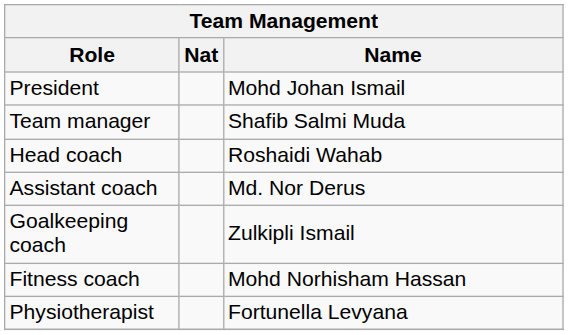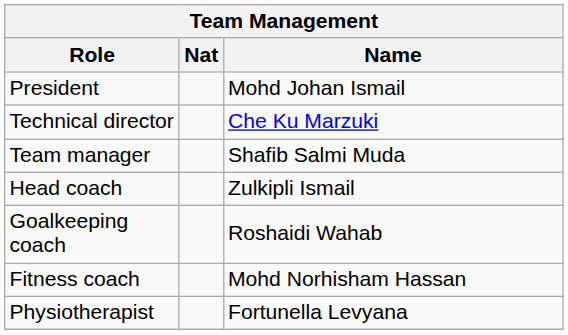 <table class="wikitable" style="text-align:left;">
 <tr>
 <th colspan=3>Team Management</th>
 </tr>
 <tr>
 <th style="width:125px;">Role</th>
 <th style="width:20px;">Nat</th>
 <th style="width:250px;">Name</th>
 </tr>
 <tr>
 <td>President</td>
 <td></td>
 <td>Mohd Johan Ismail</td>
 </tr>
 <tr>
+<td>Technical director</td>
+<td></td>
+<td><a href='#'>Che Ku Marzuki</a></td>
+</tr>
+<tr>
 <td>Team manager</td>
 <td></td>
 <td>Shafib Salmi Muda</td>
 </tr>
 <tr>
 <td>Head coach</td>
 <td></td>
-<td>Roshaidi Wahab</td>
-</tr>
-<tr>
-<td>Assistant coach</td>
-<td></td>
-<td>Md. Nor Derus</td>
+<td>Zulkipli Ismail</td>
 </tr>
 <tr>
 <td>Goalkeeping coach</td>
 <td></td>
-<td>Zulkipli Ismail</td>
+<td>Roshaidi Wahab</td>
 </tr>
 <tr>
 <td>Fitness coach</td>
 <td></td>
 <td>Mohd Norhisham Hassan</td>
 </tr>
 <tr>
 <td>Physiotherapist</td>
 <td></td>
 <td>Fortunella Levyana</td>
 </tr>
 <tr>
 </tr>
 </table>
